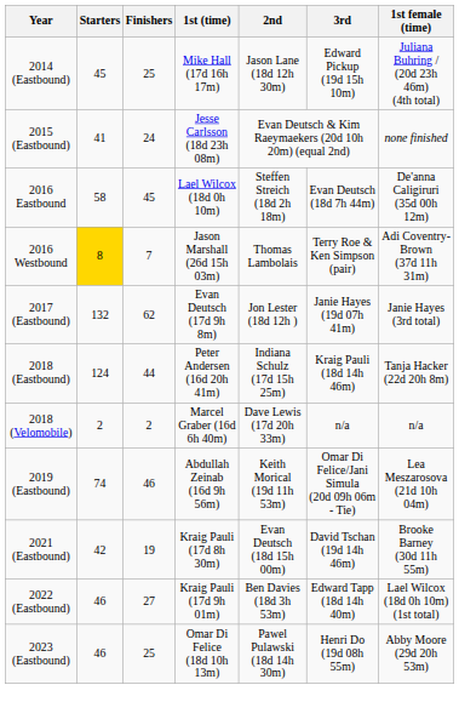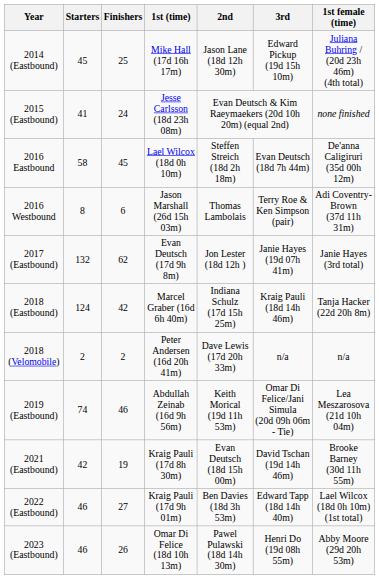 <table class="wikitable" style="text-align: center;">
 <tr>
 <th>Year</th>
 <th>Starters</th>
 <th>Finishers</th>
 <th>1st (time)</th>
 <th>2nd</th>
 <th>3rd</th>
 <th>1st female (time)</th>
 </tr>
 <tr>
 <td>2014 (Eastbound)</td>
 <td>45</td>
 <td>25</td>
 <td><a href='#'>Mike Hall</a>  <br> (17d 16h 17m)</td>
 <td>Jason Lane  <br>(18d 12h 30m)</td>
 <td>Edward Pickup  <br>(19d 15h 10m)</td>
 <td><a href='#'>Juliana Buhring</a> / <br> (20d 23h 46m)<br>(4th total)</td>
 </tr>
 <tr>
 <td>2015 (Eastbound)</td>
 <td>41</td>
 <td>24</td>
 <td><a href='#'>Jesse Carlsson</a>  <br> (18d 23h 08m)</td>
 <td colspan="2">Evan Deutsch  & Kim Raeymaekers  (20d 10h 20m) (equal 2nd)</td>
 <td><em>none finished</em></td>
 </tr>
 <tr>
 <td>2016 Eastbound</td>
 <td>58</td>
 <td>45</td>
 <td><a href='#'>Lael Wilcox</a>  <br> (18d 0h 10m)</td>
 <td>Steffen Streich  <br> (18d 2h 18m)</td>
 <td>Evan Deutsch  <br> (18d 7h 44m)</td>
 <td>De'anna Caligiruri<br>(35d 00h 12m)</td>
 </tr>
 <tr>
 <td>2016 Westbound</td>
-<td style="background: gold;">8</td>
-<td>7</td>
+<td>8</td>
+<td>6</td>
 <td>Jason Marshall  <br> (26d 15h 03m)</td>
 <td>Thomas Lambolais  <br></td>
 <td>Terry Roe & Ken Simpson (pair)  <br></td>
 <td>Adi Coventry-Brown  <br> (37d 11h 31m)</td>
 </tr>
 <tr>
 <td>2017 (Eastbound)</td>
 <td>132</td>
 <td>62</td>
 <td>Evan Deutsch  <br> (17d 9h 8m)</td>
 <td>Jon Lester  <br> (18d 12h )</td>
 <td>Janie Hayes  <br>(19d 07h 41m)</td>
 <td>Janie Hayes  <br> (3rd total)</td>
 </tr>
 <tr>
 <td>2018 (Eastbound)</td>
 <td>124</td>
-<td>44</td>
-<td>Peter Andersen  <br> (16d 20h 41m)</td>
+<td>42</td>
+<td>Marcel Graber (16d 6h 40m)</td>
 <td>Indiana Schulz  <br> (17d 15h 25m)</td>
 <td>Kraig Pauli  <br> (18d 14h 46m)</td>
 <td>Tanja Hacker  <br> (22d 20h 8m)</td>
 </tr>
 <tr>
 <td>2018 (<a href='#'>Velomobile</a>)</td>
 <td>2</td>
 <td>2</td>
-<td>Marcel Graber (16d 6h 40m)</td>
+<td>Peter Andersen  <br> (16d 20h 41m)</td>
 <td>Dave Lewis (17d 20h 33m)</td>
 <td>n/a</td>
 <td>n/a</td>
 </tr>
 <tr>
 <td>2019 (Eastbound)</td>
 <td>74</td>
 <td>46</td>
 <td>Abdullah Zeinab  <br> (16d 9h 56m)</td>
 <td>Keith Morical  <br> (19d 11h 53m)</td>
 <td>Omar Di Felice/Jani Simula  <br> (20d 09h 06m - Tie)</td>
 <td>Lea Meszarosova  <br> (21d 10h 04m)</td>
 </tr>
 <tr>
 <td>2021 (Eastbound)</td>
 <td>42</td>
 <td>19</td>
 <td>Kraig Pauli  <br> (17d 8h 30m)</td>
 <td>Evan Deutsch  <br> (18d 15h 00m)</td>
 <td>David Tschan  <br> (19d 14h 46m)</td>
 <td>Brooke Barney  <br> (30d 11h 55m)</td>
 </tr>
 <tr>
 <td>2022 (Eastbound)</td>
 <td>46</td>
 <td>27</td>
 <td>Kraig Pauli  <br>(17d 9h 01m)</td>
 <td>Ben Davies<br>(18d 3h 53m)</td>
 <td>Edward Tapp<br>(18d 14h 40m)</td>
 <td>Lael Wilcox  <br> (18d 0h 10m) (1st total)</td>
 </tr>
 <tr>
 <td>2023 (Eastbound)</td>
 <td>46</td>
-<td>25</td>
+<td>26</td>
 <td>Omar Di Felice  <br> (18d 10h 13m)</td>
 <td>Pawel Pulawski   <br> (18d 14h 30m)</td>
 <td>Henri Do  <br> (19d 08h 55m)</td>
 <td>Abby Moore  <br> (29d 20h 53m)</td>
 </tr>
 </table>
